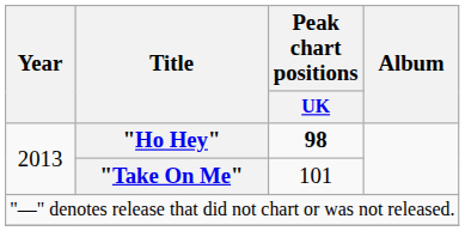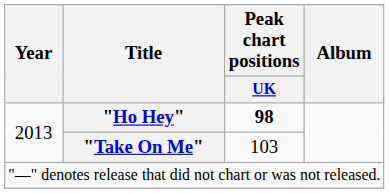 <table class="wikitable plainrowheaders" style="text-align:center;" border="1">
 <tr>
 <th scope="col" rowspan="2">Year</th>
 <th scope="col" rowspan="2">Title</th>
 <th scope="col" colspan="1">Peak chart positions</th>
 <th scope="col" rowspan="2">Album</th>
 </tr>
 <tr>
 <th scope="col" style="width:3em;font-size:85%;"><a href='#'>UK</a><br></th>
 </tr>
 <tr>
 <td rowspan="2">2013</td>
 <th scope="row">"<a href='#'>Ho Hey</a>"</th>
 <td><strong>98</strong></td>
 <td rowspan="2"><em></em></td>
 </tr>
 <tr>
 <th scope="row">"<a href='#'>Take On Me</a>"</th>
-<td>101</td>
+<td>103</td>
 </tr>
 <tr>
 <td colspan="18" style="font-size:85%">"—" denotes release that did not chart or was not released.</td>
 </tr>
 <tr>
 </tr>
 </table>
